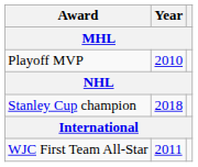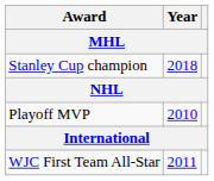 <table class="wikitable">
 <tr>
 <th>Award</th>
 <th>Year</th>
 <th></th>
 </tr>
 <tr>
 <th colspan="3"><a href='#'>MHL</a></th>
 </tr>
 <tr>
-<td>Playoff MVP</td>
-<td><a href='#'>2010</a></td>
+<td><a href='#'>Stanley Cup</a> champion</td>
+<td><a href='#'>2018</a></td>
 <td></td>
 </tr>
 <tr>
 <th colspan="3"><a href='#'>NHL</a></th>
 </tr>
 <tr>
-<td><a href='#'>Stanley Cup</a> champion</td>
-<td><a href='#'>2018</a></td>
+<td>Playoff MVP</td>
+<td><a href='#'>2010</a></td>
 <td></td>
 </tr>
 <tr>
 <th colspan="3"><a href='#'>International</a></th>
 </tr>
 <tr>
 <td><a href='#'>WJC</a> First Team All-Star</td>
 <td><a href='#'>2011</a></td>
 <td></td>
 </tr>
 </table>
